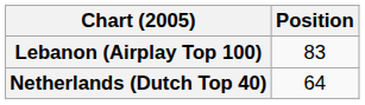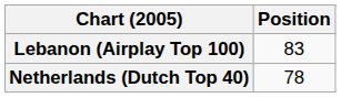 <table class="wikitable sortable plainrowheaders" style="text-align:center">
 <tr>
 <th scope="col">Chart (2005)</th>
 <th scope="col">Position</th>
 </tr>
 <tr>
 <th scope="row">Lebanon (Airplay Top 100)</th>
 <td>83</td>
 </tr>
 <tr>
 <th scope="row">Netherlands (Dutch Top 40)</th>
-<td>64</td>
+<td>78</td>
 </tr>
 </table>
